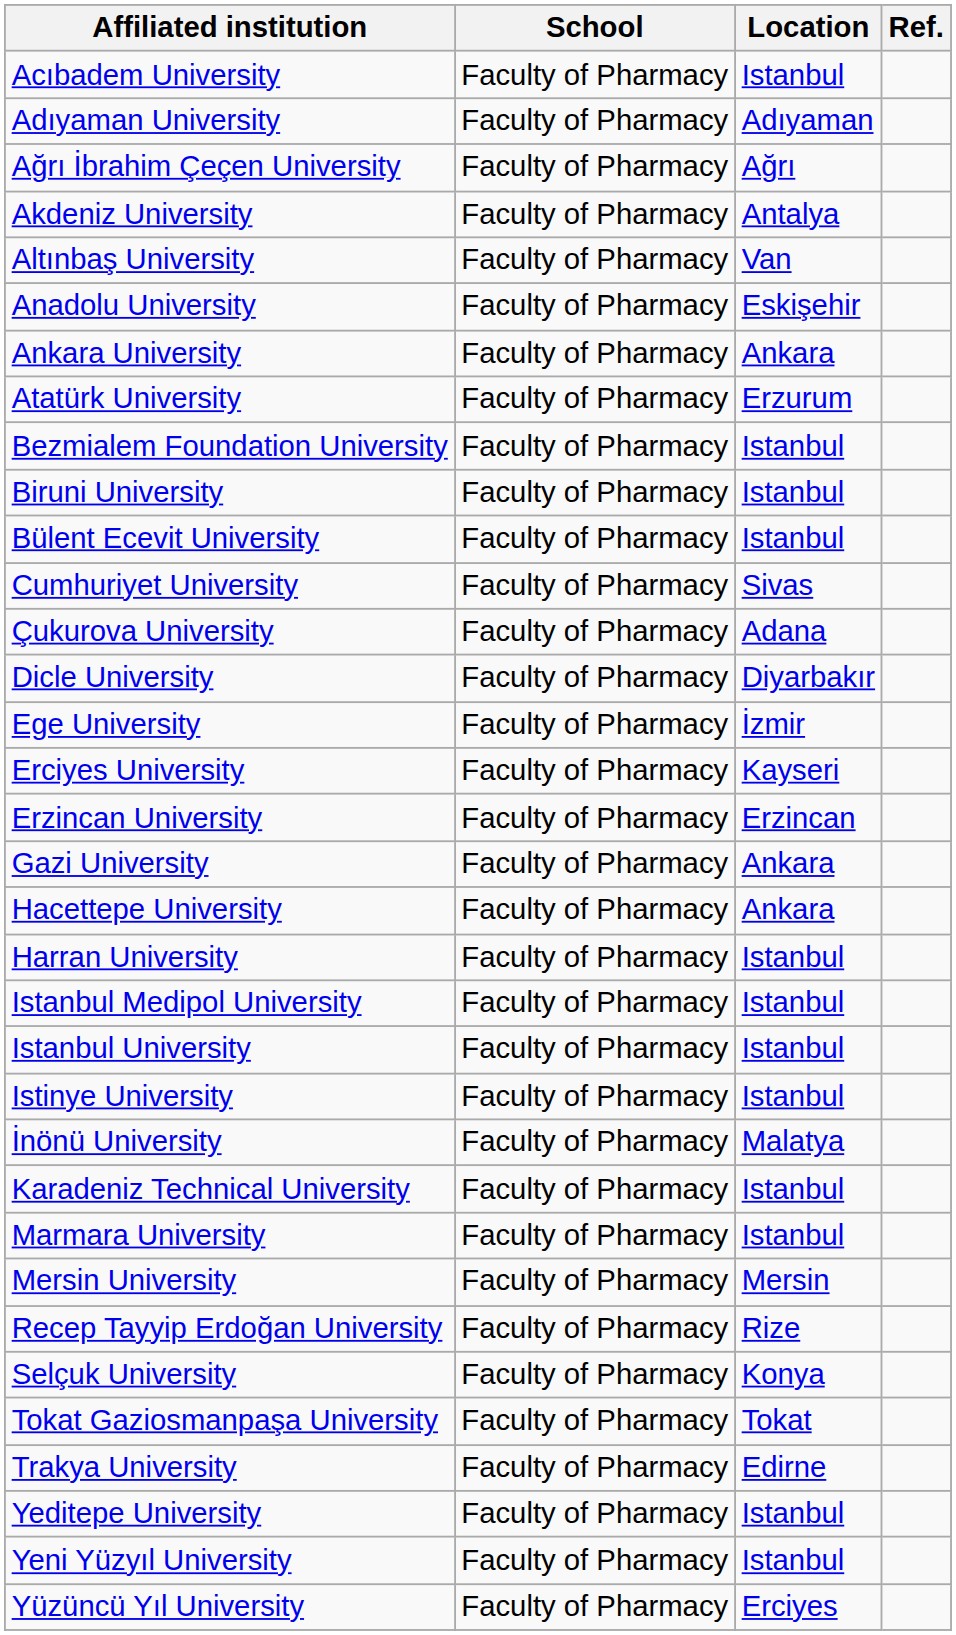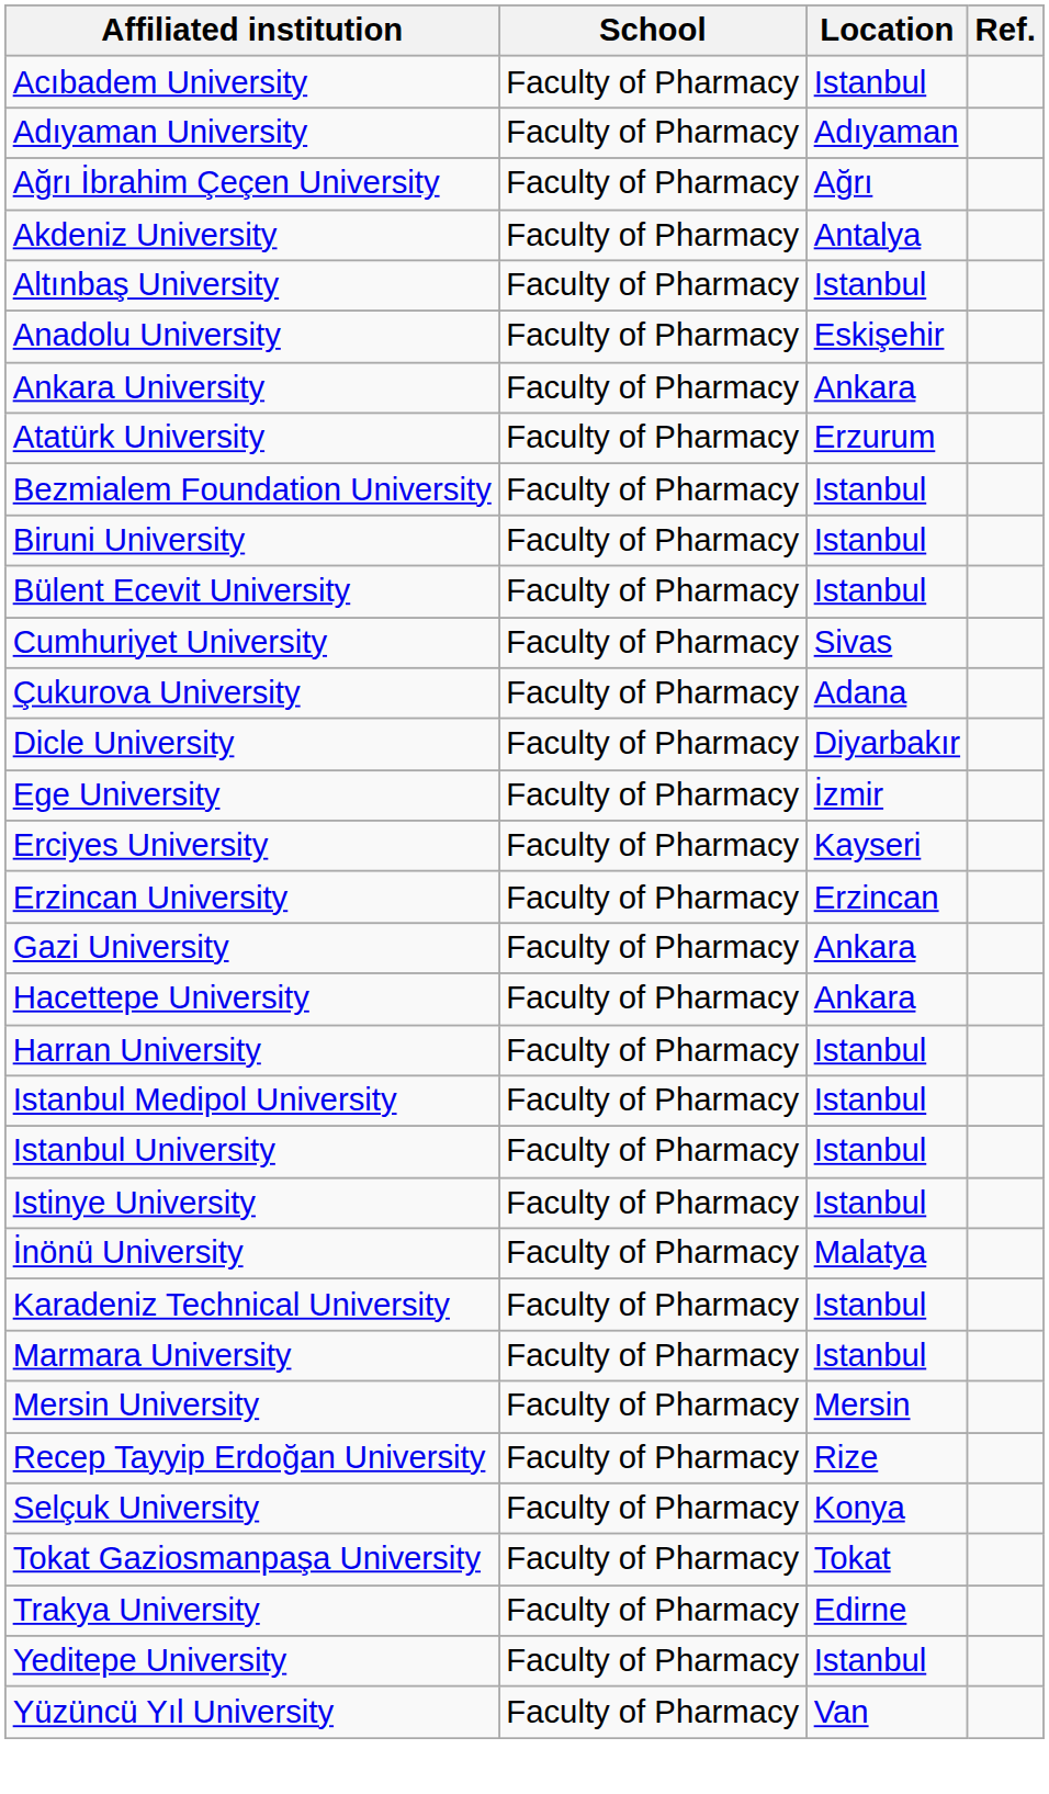 <table class="wikitable sortable">
 <tr>
 <th>Affiliated institution</th>
 <th>School</th>
 <th>Location</th>
 <th>Ref.</th>
 </tr>
 <tr>
 <td><a href='#'>Acıbadem University</a></td>
 <td>Faculty of Pharmacy</td>
 <td><a href='#'>Istanbul</a></td>
 <td></td>
 </tr>
 <tr>
 <td><a href='#'>Adıyaman University</a></td>
 <td>Faculty of Pharmacy</td>
 <td><a href='#'>Adıyaman</a></td>
 <td></td>
 </tr>
 <tr>
 <td><a href='#'>Ağrı İbrahim Çeçen University</a></td>
 <td>Faculty of Pharmacy</td>
 <td><a href='#'>Ağrı</a></td>
 <td></td>
 </tr>
 <tr>
 <td><a href='#'>Akdeniz University</a></td>
 <td>Faculty of Pharmacy</td>
 <td><a href='#'>Antalya</a></td>
 <td></td>
 </tr>
 <tr>
 <td><a href='#'>Altınbaş University</a></td>
 <td>Faculty of Pharmacy</td>
-<td><a href='#'>Van</a></td>
+<td><a href='#'>Istanbul</a></td>
 <td></td>
 </tr>
 <tr>
 <td><a href='#'>Anadolu University</a></td>
 <td>Faculty of Pharmacy</td>
 <td><a href='#'>Eskişehir</a></td>
 <td></td>
 </tr>
 <tr>
 <td><a href='#'>Ankara University</a></td>
 <td>Faculty of Pharmacy</td>
 <td><a href='#'>Ankara</a></td>
 <td></td>
 </tr>
 <tr>
 <td><a href='#'>Atatürk University</a></td>
 <td>Faculty of Pharmacy</td>
 <td><a href='#'>Erzurum</a></td>
 <td></td>
 </tr>
 <tr>
 <td><a href='#'>Bezmialem Foundation University</a></td>
 <td>Faculty of Pharmacy</td>
 <td><a href='#'>Istanbul</a></td>
 <td></td>
 </tr>
 <tr>
 <td><a href='#'>Biruni University</a></td>
 <td>Faculty of Pharmacy</td>
 <td><a href='#'>Istanbul</a></td>
 <td></td>
 </tr>
 <tr>
 <td><a href='#'>Bülent Ecevit University</a></td>
 <td>Faculty of Pharmacy</td>
 <td><a href='#'>Istanbul</a></td>
 <td></td>
 </tr>
 <tr>
 <td><a href='#'>Cumhuriyet University</a></td>
 <td>Faculty of Pharmacy</td>
 <td><a href='#'>Sivas</a></td>
 <td></td>
 </tr>
 <tr>
 <td><a href='#'>Çukurova University</a></td>
 <td>Faculty of Pharmacy</td>
 <td><a href='#'>Adana</a></td>
 <td></td>
 </tr>
 <tr>
 <td><a href='#'>Dicle University</a></td>
 <td>Faculty of Pharmacy</td>
 <td><a href='#'>Diyarbakır</a></td>
 <td></td>
 </tr>
 <tr>
 <td><a href='#'>Ege University</a></td>
 <td>Faculty of Pharmacy</td>
 <td><a href='#'>İzmir</a></td>
 <td></td>
 </tr>
 <tr>
 <td><a href='#'>Erciyes University</a></td>
 <td>Faculty of Pharmacy</td>
 <td><a href='#'>Kayseri</a></td>
 <td></td>
 </tr>
 <tr>
 <td><a href='#'>Erzincan University</a></td>
 <td>Faculty of Pharmacy</td>
 <td><a href='#'>Erzincan</a></td>
 <td></td>
 </tr>
 <tr>
 <td><a href='#'>Gazi University</a></td>
 <td>Faculty of Pharmacy</td>
 <td><a href='#'>Ankara</a></td>
 <td></td>
 </tr>
 <tr>
 <td><a href='#'>Hacettepe University</a></td>
 <td>Faculty of Pharmacy</td>
 <td><a href='#'>Ankara</a></td>
 <td></td>
 </tr>
 <tr>
 <td><a href='#'>Harran University</a></td>
 <td>Faculty of Pharmacy</td>
 <td><a href='#'>Istanbul</a></td>
 <td></td>
 </tr>
 <tr>
 <td><a href='#'>Istanbul Medipol University</a></td>
 <td>Faculty of Pharmacy</td>
 <td><a href='#'>Istanbul</a></td>
 <td></td>
 </tr>
 <tr>
 <td><a href='#'>Istanbul University</a></td>
 <td>Faculty of Pharmacy</td>
 <td><a href='#'>Istanbul</a></td>
 <td></td>
 </tr>
 <tr>
 <td><a href='#'>Istinye University</a></td>
 <td>Faculty of Pharmacy</td>
 <td><a href='#'>Istanbul</a></td>
 <td></td>
 </tr>
 <tr>
 <td><a href='#'>İnönü University</a></td>
 <td>Faculty of Pharmacy</td>
 <td><a href='#'>Malatya</a></td>
 <td></td>
 </tr>
 <tr>
 <td><a href='#'>Karadeniz Technical University</a></td>
 <td>Faculty of Pharmacy</td>
 <td><a href='#'>Istanbul</a></td>
 <td></td>
 </tr>
 <tr>
 <td><a href='#'>Marmara University</a></td>
 <td>Faculty of Pharmacy</td>
 <td><a href='#'>Istanbul</a></td>
 <td></td>
 </tr>
 <tr>
 <td><a href='#'>Mersin University</a></td>
 <td>Faculty of Pharmacy</td>
 <td><a href='#'>Mersin</a></td>
 <td></td>
 </tr>
 <tr>
 <td><a href='#'>Recep Tayyip Erdoğan University</a></td>
 <td>Faculty of Pharmacy</td>
 <td><a href='#'>Rize</a></td>
 <td></td>
 </tr>
 <tr>
 <td><a href='#'>Selçuk University</a></td>
 <td>Faculty of Pharmacy</td>
 <td><a href='#'>Konya</a></td>
 <td></td>
 </tr>
 <tr>
 <td><a href='#'>Tokat Gaziosmanpaşa University</a></td>
 <td>Faculty of Pharmacy</td>
 <td><a href='#'>Tokat</a></td>
 <td></td>
 </tr>
 <tr>
 <td><a href='#'>Trakya University</a></td>
 <td>Faculty of Pharmacy</td>
 <td><a href='#'>Edirne</a></td>
 <td></td>
 </tr>
 <tr>
 <td><a href='#'>Yeditepe University</a></td>
 <td>Faculty of Pharmacy</td>
 <td><a href='#'>Istanbul</a></td>
 <td></td>
 </tr>
 <tr>
-<td><a href='#'>Yeni Yüzyıl University</a></td>
-<td>Faculty of Pharmacy</td>
-<td><a href='#'>Istanbul</a></td>
-<td></td>
-</tr>
-<tr>
 <td><a href='#'>Yüzüncü Yıl University</a></td>
 <td>Faculty of Pharmacy</td>
-<td><a href='#'>Erciyes</a></td>
+<td><a href='#'>Van</a></td>
 <td></td>
 </tr>
 </table>
